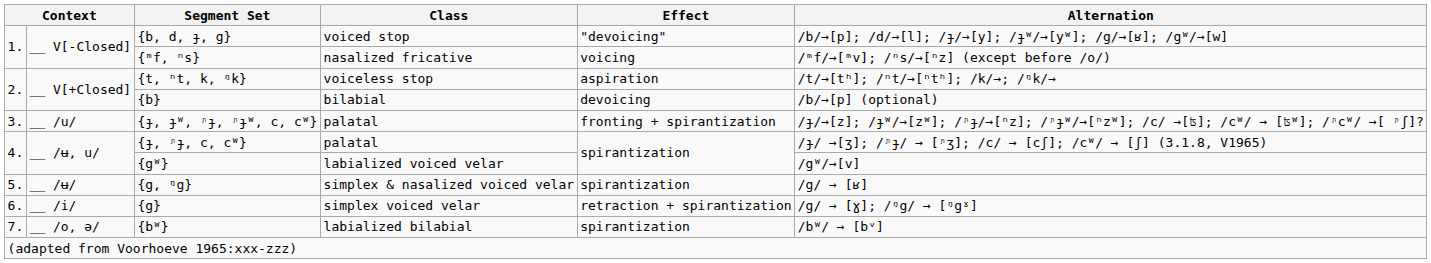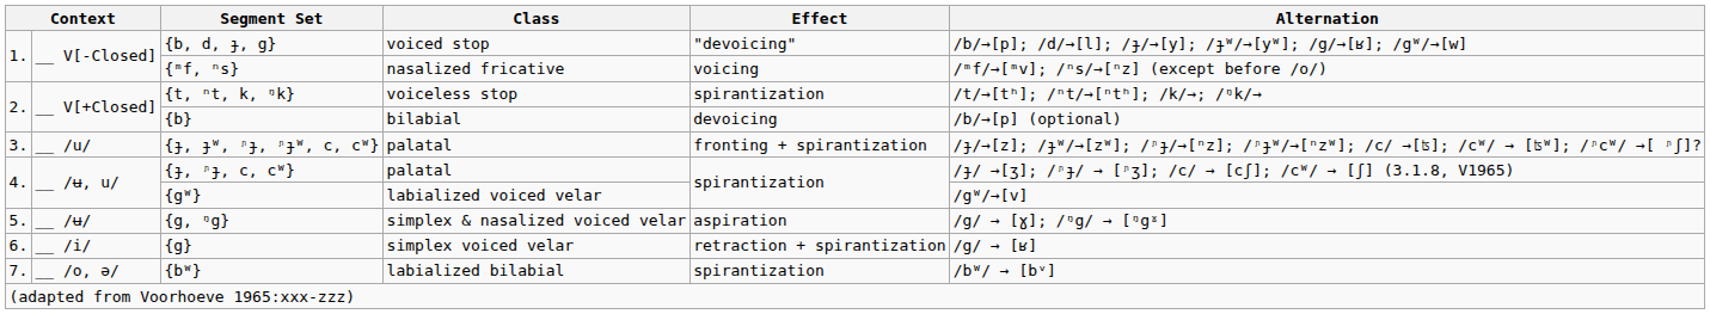 <table class="wikitable">
 <tr>
 <th colspan="2">Context</th>
 <th>Segment Set</th>
 <th>Class</th>
 <th>Effect</th>
 <th>Alternation</th>
 </tr>
 <tr>
 <td rowspan="2">1.</td>
 <td rowspan="2">__ V[-Closed]</td>
 <td>{b, d, ɟ, g}</td>
 <td>voiced stop</td>
 <td>"devoicing"</td>
 <td>/b/→[p]; /d/→[l]; /ɟ/→[y]; /ɟᵂ/→[yᵂ]; /g/→[ʁ]; /gᵂ/→[w]</td>
 </tr>
 <tr>
 <td>{ᵐf, ⁿs}</td>
 <td>nasalized fricative</td>
 <td>voicing</td>
 <td>/ᵐf/→[ᵐv]; /ⁿs/→[ⁿz] (except before /o/)</td>
 </tr>
 <tr>
 <td rowspan="2">2.</td>
 <td rowspan="2">__ V[+Closed]</td>
 <td>{t, ⁿt, k, ᵑk}</td>
 <td>voiceless stop</td>
-<td>aspiration</td>
+<td>spirantization</td>
 <td>/t/→[tʰ]; /ⁿt/→[ⁿtʰ]; /k/→; /ᵑk/→</td>
 </tr>
 <tr>
 <td>{b}</td>
 <td>bilabial</td>
 <td>devoicing</td>
 <td>/b/→[p] (optional)</td>
 </tr>
 <tr>
 <td>3.</td>
 <td>__ /u/</td>
 <td>{ɟ, ɟᵂ, ᶮɟ, ᶮɟᵂ, c, cᵂ}</td>
 <td>palatal</td>
 <td>fronting + spirantization</td>
 <td>/ɟ/→[z]; /ɟᵂ/→[zᵂ]; /ᶮɟ/→[ⁿz]; /ᶮɟᵂ/→[ⁿzᵂ]; /c/ →[ʦ]; /cᵂ/ → [ʦᵂ]; /ᶮcᵂ/ →[ ᶮʃ]?</td>
 </tr>
 <tr>
 <td rowspan="2">4.</td>
 <td rowspan="2">__ /ʉ, u/</td>
 <td>{ɟ, ᶮɟ, c, cᵂ}</td>
 <td>palatal</td>
 <td rowspan="2">spirantization</td>
 <td>/ɟ/  →[ʒ]; /ᶮɟ/ → [ᶮʒ]; /c/ → [cʃ]; /cᵂ/ → [ʃ] (3.1.8, V1965)</td>
 </tr>
 <tr>
 <td>{gᵂ}</td>
 <td>labialized voiced velar</td>
 <td>/gᵂ/→[v]</td>
 </tr>
 <tr>
 <td>5.</td>
 <td>__ /ʉ/</td>
 <td>{g, ᵑg}</td>
 <td>simplex & nasalized voiced velar</td>
-<td>spirantization</td>
-<td>/g/ → [ʁ]</td>
+<td>aspiration</td>
+<td>/g/ → [ɣ]; /ᵑg/ → [ᵑgˠ]</td>
 </tr>
 <tr>
 <td>6.</td>
 <td>__ /i/</td>
 <td>{g}</td>
 <td>simplex voiced velar</td>
 <td>retraction + spirantization</td>
-<td>/g/ → [ɣ]; /ᵑg/ → [ᵑgˠ]</td>
+<td>/g/ → [ʁ]</td>
 </tr>
 <tr>
 <td>7.</td>
 <td>__ /o, ə/</td>
 <td>{bᵂ}</td>
 <td>labialized bilabial</td>
 <td>spirantization</td>
 <td>/bᵂ/ → [bᵛ]</td>
 </tr>
 <tr>
 <td colspan="6">(adapted from Voorhoeve 1965:xxx-zzz)</td>
 </tr>
 </table>
